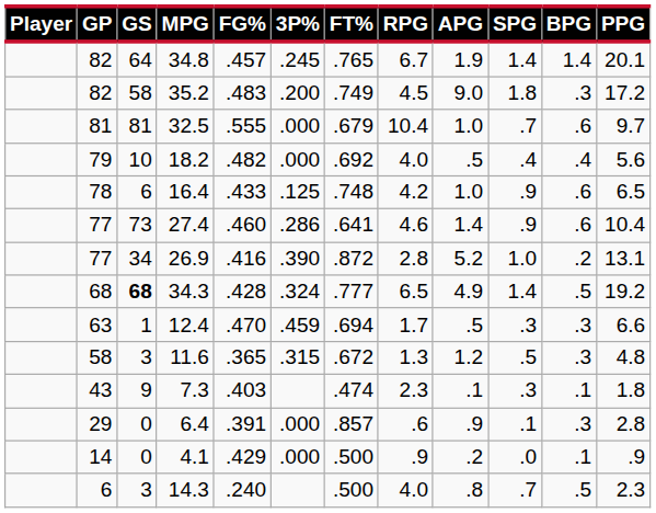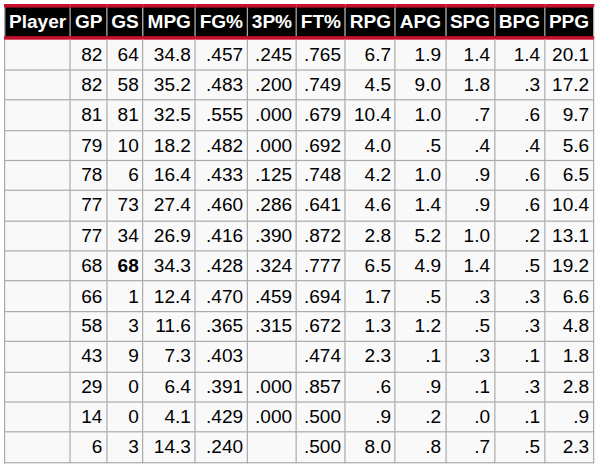 <table class="wikitable sortable" style="text-align:right;">
 <tr>
 <th style="background:#010101; color:#FFFFFF; border-top:#C8102E 3px solid; border-bottom:#C8102E 3px solid;">Player</th>
 <th style="background:#010101; color:#FFFFFF; border-top:#C8102E 3px solid; border-bottom:#C8102E 3px solid;">GP</th>
 <th style="background:#010101; color:#FFFFFF; border-top:#C8102E 3px solid; border-bottom:#C8102E 3px solid;">GS</th>
 <th style="background:#010101; color:#FFFFFF; border-top:#C8102E 3px solid; border-bottom:#C8102E 3px solid;">MPG</th>
 <th style="background:#010101; color:#FFFFFF; border-top:#C8102E 3px solid; border-bottom:#C8102E 3px solid;">FG%</th>
 <th style="background:#010101; color:#FFFFFF; border-top:#C8102E 3px solid; border-bottom:#C8102E 3px solid;">3P%</th>
 <th style="background:#010101; color:#FFFFFF; border-top:#C8102E 3px solid; border-bottom:#C8102E 3px solid;">FT%</th>
 <th style="background:#010101; color:#FFFFFF; border-top:#C8102E 3px solid; border-bottom:#C8102E 3px solid;">RPG</th>
 <th style="background:#010101; color:#FFFFFF; border-top:#C8102E 3px solid; border-bottom:#C8102E 3px solid;">APG</th>
 <th style="background:#010101; color:#FFFFFF; border-top:#C8102E 3px solid; border-bottom:#C8102E 3px solid;">SPG</th>
 <th style="background:#010101; color:#FFFFFF; border-top:#C8102E 3px solid; border-bottom:#C8102E 3px solid;">BPG</th>
 <th style="background:#010101; color:#FFFFFF; border-top:#C8102E 3px solid; border-bottom:#C8102E 3px solid;">PPG</th>
 </tr>
 <tr>
 <td style="text-align:left;"></td>
 <td>82</td>
 <td>64</td>
 <td>34.8</td>
 <td>.457</td>
 <td>.245</td>
 <td>.765</td>
 <td>6.7</td>
 <td>1.9</td>
 <td>1.4</td>
 <td>1.4</td>
 <td>20.1</td>
 </tr>
 <tr>
 <td style="text-align:left;"></td>
 <td>82</td>
 <td>58</td>
 <td>35.2</td>
 <td>.483</td>
 <td>.200</td>
 <td>.749</td>
 <td>4.5</td>
 <td>9.0</td>
 <td>1.8</td>
 <td>.3</td>
 <td>17.2</td>
 </tr>
 <tr>
 <td style="text-align:left;"></td>
 <td>81</td>
 <td>81</td>
 <td>32.5</td>
 <td>.555</td>
 <td>.000</td>
 <td>.679</td>
 <td>10.4</td>
 <td>1.0</td>
 <td>.7</td>
 <td>.6</td>
 <td>9.7</td>
 </tr>
 <tr>
 <td style="text-align:left;"></td>
 <td>79</td>
 <td>10</td>
 <td>18.2</td>
 <td>.482</td>
 <td>.000</td>
 <td>.692</td>
 <td>4.0</td>
 <td>.5</td>
 <td>.4</td>
 <td>.4</td>
 <td>5.6</td>
 </tr>
 <tr>
 <td style="text-align:left;"></td>
 <td>78</td>
 <td>6</td>
 <td>16.4</td>
 <td>.433</td>
 <td>.125</td>
 <td>.748</td>
 <td>4.2</td>
 <td>1.0</td>
 <td>.9</td>
 <td>.6</td>
 <td>6.5</td>
 </tr>
 <tr>
 <td style="text-align:left;"></td>
 <td>77</td>
 <td>73</td>
 <td>27.4</td>
 <td>.460</td>
 <td>.286</td>
 <td>.641</td>
 <td>4.6</td>
 <td>1.4</td>
 <td>.9</td>
 <td>.6</td>
 <td>10.4</td>
 </tr>
 <tr>
 <td style="text-align:left;"></td>
 <td>77</td>
 <td>34</td>
 <td>26.9</td>
 <td>.416</td>
 <td>.390</td>
 <td>.872</td>
 <td>2.8</td>
 <td>5.2</td>
 <td>1.0</td>
 <td>.2</td>
 <td>13.1</td>
 </tr>
 <tr>
 <td style="text-align:left;"></td>
 <td>68</td>
 <td><strong>68</strong></td>
 <td>34.3</td>
 <td>.428</td>
 <td>.324</td>
 <td>.777</td>
 <td>6.5</td>
 <td>4.9</td>
 <td>1.4</td>
 <td>.5</td>
 <td>19.2</td>
 </tr>
 <tr>
 <td style="text-align:left;"></td>
-<td>63</td>
+<td>66</td>
 <td>1</td>
 <td>12.4</td>
 <td>.470</td>
 <td>.459</td>
 <td>.694</td>
 <td>1.7</td>
 <td>.5</td>
 <td>.3</td>
 <td>.3</td>
 <td>6.6</td>
 </tr>
 <tr>
 <td style="text-align:left;"></td>
 <td>58</td>
 <td>3</td>
 <td>11.6</td>
 <td>.365</td>
 <td>.315</td>
 <td>.672</td>
 <td>1.3</td>
 <td>1.2</td>
 <td>.5</td>
 <td>.3</td>
 <td>4.8</td>
 </tr>
 <tr>
 <td style="text-align:left;"></td>
 <td>43</td>
 <td>9</td>
 <td>7.3</td>
 <td>.403</td>
 <td></td>
 <td>.474</td>
 <td>2.3</td>
 <td>.1</td>
 <td>.3</td>
 <td>.1</td>
 <td>1.8</td>
 </tr>
 <tr>
 <td style="text-align:left;"></td>
 <td>29</td>
 <td>0</td>
 <td>6.4</td>
 <td>.391</td>
 <td>.000</td>
 <td>.857</td>
 <td>.6</td>
 <td>.9</td>
 <td>.1</td>
 <td>.3</td>
 <td>2.8</td>
 </tr>
 <tr>
 <td style="text-align:left;"></td>
 <td>14</td>
 <td>0</td>
 <td>4.1</td>
 <td>.429</td>
 <td>.000</td>
 <td>.500</td>
 <td>.9</td>
 <td>.2</td>
 <td>.0</td>
 <td>.1</td>
 <td>.9</td>
 </tr>
 <tr>
 <td style="text-align:left;"></td>
 <td>6</td>
 <td>3</td>
 <td>14.3</td>
 <td>.240</td>
 <td></td>
 <td>.500</td>
-<td>4.0</td>
+<td>8.0</td>
 <td>.8</td>
 <td>.7</td>
 <td>.5</td>
 <td>2.3</td>
 </tr>
 </table>
